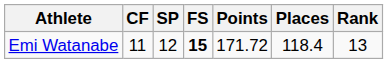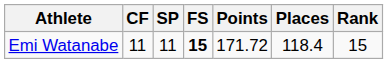 <table class="wikitable" border="1" style="font-size:90%">
 <tr>
 <th>Athlete</th>
 <th>CF</th>
 <th>SP</th>
 <th>FS</th>
 <th>Points</th>
 <th>Places</th>
 <th>Rank</th>
 </tr>
 <tr align=center>
 <td align=left><a href='#'>Emi Watanabe</a></td>
 <td>11</td>
-<td>12</td>
+<td>11</td>
 <td><strong>15</strong></td>
 <td>171.72</td>
 <td>118.4</td>
-<td>13</td>
+<td>15</td>
 </tr>
 </table>
